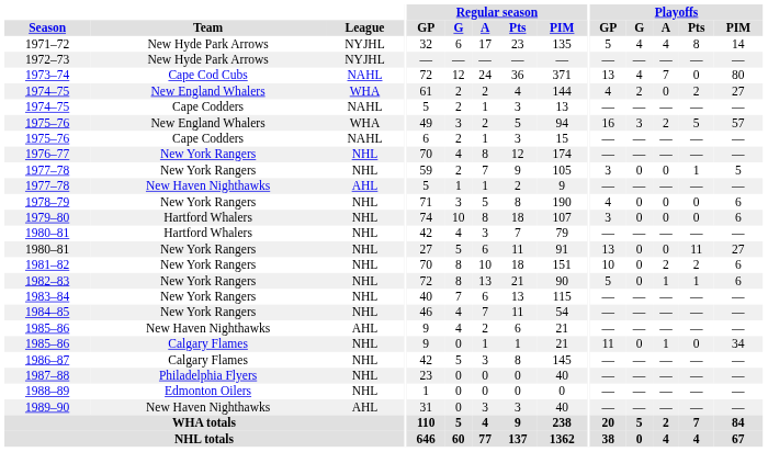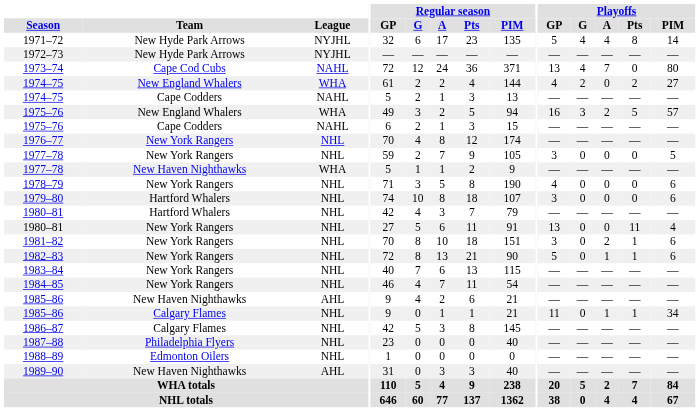 <table border="0" cellpadding="1" cellspacing="0" style="text-align:center; width:60em">
 <tr bgcolor="#e0e0e0">
 <th colspan="3" bgcolor="#ffffff"></th>
 <th rowspan="100" bgcolor="#ffffff"></th>
 <th colspan="5"><a href='#'>Regular season</a></th>
 <th rowspan="100" bgcolor="#ffffff"></th>
 <th colspan="5"><a href='#'>Playoffs</a></th>
 </tr>
 <tr bgcolor="#e0e0e0">
 <th><a href='#'>Season</a></th>
 <th>Team</th>
 <th>League</th>
 <th>GP</th>
 <th><a href='#'>G</a></th>
 <th><a href='#'>A</a></th>
 <th><a href='#'>Pts</a></th>
 <th><a href='#'>PIM</a></th>
 <th>GP</th>
 <th>G</th>
 <th>A</th>
 <th>Pts</th>
 <th>PIM</th>
 </tr>
 <tr>
 <td>1971–72</td>
 <td>New Hyde Park Arrows</td>
 <td>NYJHL</td>
 <td>32</td>
 <td>6</td>
 <td>17</td>
 <td>23</td>
 <td>135</td>
 <td>5</td>
 <td>4</td>
 <td>4</td>
 <td>8</td>
 <td>14</td>
 </tr>
 <tr bgcolor="#f0f0f0">
 <td>1972–73</td>
 <td>New Hyde Park Arrows</td>
 <td>NYJHL</td>
 <td>—</td>
 <td>—</td>
 <td>—</td>
 <td>—</td>
 <td>—</td>
 <td>—</td>
 <td>—</td>
 <td>—</td>
 <td>—</td>
 <td>—</td>
 </tr>
 <tr>
 <td><a href='#'>1973–74</a></td>
 <td><a href='#'>Cape Cod Cubs</a></td>
 <td><a href='#'>NAHL</a></td>
 <td>72</td>
 <td>12</td>
 <td>24</td>
 <td>36</td>
 <td>371</td>
 <td>13</td>
 <td>4</td>
 <td>7</td>
 <td>0</td>
 <td>80</td>
 </tr>
 <tr bgcolor="#f0f0f0">
 <td><a href='#'>1974–75</a></td>
 <td><a href='#'>New England Whalers</a></td>
 <td><a href='#'>WHA</a></td>
 <td>61</td>
 <td>2</td>
 <td>2</td>
 <td>4</td>
 <td>144</td>
 <td>4</td>
 <td>2</td>
 <td>0</td>
 <td>2</td>
 <td>27</td>
 </tr>
 <tr>
 <td><a href='#'>1974–75</a></td>
 <td>Cape Codders</td>
 <td>NAHL</td>
 <td>5</td>
 <td>2</td>
 <td>1</td>
 <td>3</td>
 <td>13</td>
 <td>—</td>
 <td>—</td>
 <td>—</td>
 <td>—</td>
 <td>—</td>
 </tr>
 <tr bgcolor="#f0f0f0">
 <td><a href='#'>1975–76</a></td>
 <td>New England Whalers</td>
 <td>WHA</td>
 <td>49</td>
 <td>3</td>
 <td>2</td>
 <td>5</td>
 <td>94</td>
 <td>16</td>
 <td>3</td>
 <td>2</td>
 <td>5</td>
 <td>57</td>
 </tr>
 <tr>
 <td><a href='#'>1975–76</a></td>
 <td>Cape Codders</td>
 <td>NAHL</td>
 <td>6</td>
 <td>2</td>
 <td>1</td>
 <td>3</td>
 <td>15</td>
 <td>—</td>
 <td>—</td>
 <td>—</td>
 <td>—</td>
 <td>—</td>
 </tr>
 <tr bgcolor="#f0f0f0">
 <td><a href='#'>1976–77</a></td>
 <td><a href='#'>New York Rangers</a></td>
 <td><a href='#'>NHL</a></td>
 <td>70</td>
 <td>4</td>
 <td>8</td>
 <td>12</td>
 <td>174</td>
 <td>—</td>
 <td>—</td>
 <td>—</td>
 <td>—</td>
 <td>—</td>
 </tr>
 <tr>
 <td><a href='#'>1977–78</a></td>
 <td>New York Rangers</td>
 <td>NHL</td>
 <td>59</td>
 <td>2</td>
 <td>7</td>
 <td>9</td>
 <td>105</td>
 <td>3</td>
 <td>0</td>
 <td>0</td>
-<td>1</td>
+<td>0</td>
 <td>5</td>
 </tr>
 <tr bgcolor="#f0f0f0">
 <td><a href='#'>1977–78</a></td>
 <td><a href='#'>New Haven Nighthawks</a></td>
-<td><a href='#'>AHL</a></td>
+<td>WHA</td>
 <td>5</td>
 <td>1</td>
 <td>1</td>
 <td>2</td>
 <td>9</td>
 <td>—</td>
 <td>—</td>
 <td>—</td>
 <td>—</td>
 <td>—</td>
 </tr>
 <tr>
 <td><a href='#'>1978–79</a></td>
 <td>New York Rangers</td>
 <td>NHL</td>
 <td>71</td>
 <td>3</td>
 <td>5</td>
 <td>8</td>
 <td>190</td>
 <td>4</td>
 <td>0</td>
 <td>0</td>
 <td>0</td>
 <td>6</td>
 </tr>
 <tr bgcolor="#f0f0f0">
 <td><a href='#'>1979–80</a></td>
 <td>Hartford Whalers</td>
 <td>NHL</td>
 <td>74</td>
 <td>10</td>
 <td>8</td>
 <td>18</td>
 <td>107</td>
 <td>3</td>
 <td>0</td>
 <td>0</td>
 <td>0</td>
 <td>6</td>
 </tr>
 <tr>
 <td><a href='#'>1980–81</a></td>
 <td>Hartford Whalers</td>
 <td>NHL</td>
 <td>42</td>
 <td>4</td>
 <td>3</td>
 <td>7</td>
 <td>79</td>
 <td>—</td>
 <td>—</td>
 <td>—</td>
 <td>—</td>
 <td>—</td>
 </tr>
 <tr bgcolor="#f0f0f0">
 <td>1980–81</td>
 <td>New York Rangers</td>
 <td>NHL</td>
 <td>27</td>
 <td>5</td>
 <td>6</td>
 <td>11</td>
 <td>91</td>
 <td>13</td>
 <td>0</td>
 <td>0</td>
 <td>11</td>
-<td>27</td>
+<td>4</td>
 </tr>
 <tr>
 <td><a href='#'>1981–82</a></td>
 <td>New York Rangers</td>
 <td>NHL</td>
 <td>70</td>
 <td>8</td>
 <td>10</td>
 <td>18</td>
 <td>151</td>
-<td>10</td>
+<td>3</td>
 <td>0</td>
 <td>2</td>
-<td>2</td>
+<td>1</td>
 <td>6</td>
 </tr>
 <tr bgcolor="#f0f0f0">
 <td><a href='#'>1982–83</a></td>
 <td>New York Rangers</td>
 <td>NHL</td>
 <td>72</td>
 <td>8</td>
 <td>13</td>
 <td>21</td>
 <td>90</td>
 <td>5</td>
 <td>0</td>
 <td>1</td>
 <td>1</td>
 <td>6</td>
 </tr>
 <tr>
 <td><a href='#'>1983–84</a></td>
 <td>New York Rangers</td>
 <td>NHL</td>
 <td>40</td>
 <td>7</td>
 <td>6</td>
 <td>13</td>
 <td>115</td>
 <td>—</td>
 <td>—</td>
 <td>—</td>
 <td>—</td>
 <td>—</td>
 </tr>
 <tr bgcolor="#f0f0f0">
 <td><a href='#'>1984–85</a></td>
 <td>New York Rangers</td>
 <td>NHL</td>
 <td>46</td>
 <td>4</td>
 <td>7</td>
 <td>11</td>
 <td>54</td>
 <td>—</td>
 <td>—</td>
 <td>—</td>
 <td>—</td>
 <td>—</td>
 </tr>
 <tr>
 <td><a href='#'>1985–86</a></td>
 <td>New Haven Nighthawks</td>
 <td>AHL</td>
 <td>9</td>
 <td>4</td>
 <td>2</td>
 <td>6</td>
 <td>21</td>
 <td>—</td>
 <td>—</td>
 <td>—</td>
 <td>—</td>
 <td>—</td>
 </tr>
 <tr bgcolor="#f0f0f0">
 <td><a href='#'>1985–86</a></td>
 <td><a href='#'>Calgary Flames</a></td>
 <td>NHL</td>
 <td>9</td>
 <td>0</td>
 <td>1</td>
 <td>1</td>
 <td>21</td>
 <td>11</td>
 <td>0</td>
 <td>1</td>
-<td>0</td>
+<td>1</td>
 <td>34</td>
 </tr>
 <tr>
 <td><a href='#'>1986–87</a></td>
 <td>Calgary Flames</td>
 <td>NHL</td>
 <td>42</td>
 <td>5</td>
 <td>3</td>
 <td>8</td>
 <td>145</td>
 <td>—</td>
 <td>—</td>
 <td>—</td>
 <td>—</td>
 <td>—</td>
 </tr>
 <tr bgcolor="#f0f0f0">
 <td><a href='#'>1987–88</a></td>
 <td><a href='#'>Philadelphia Flyers</a></td>
 <td>NHL</td>
 <td>23</td>
 <td>0</td>
 <td>0</td>
 <td>0</td>
 <td>40</td>
 <td>—</td>
 <td>—</td>
 <td>—</td>
 <td>—</td>
 <td>—</td>
 </tr>
 <tr>
 <td><a href='#'>1988–89</a></td>
 <td><a href='#'>Edmonton Oilers</a></td>
 <td>NHL</td>
 <td>1</td>
 <td>0</td>
 <td>0</td>
 <td>0</td>
 <td>0</td>
 <td>—</td>
 <td>—</td>
 <td>—</td>
 <td>—</td>
 <td>—</td>
 </tr>
 <tr bgcolor="#f0f0f0">
 <td><a href='#'>1989–90</a></td>
 <td>New Haven Nighthawks</td>
 <td>AHL</td>
 <td>31</td>
 <td>0</td>
 <td>3</td>
 <td>3</td>
 <td>40</td>
 <td>—</td>
 <td>—</td>
 <td>—</td>
 <td>—</td>
 <td>—</td>
 </tr>
 <tr bgcolor="#e0e0e0">
 <th colspan="3">WHA totals</th>
 <th>110</th>
 <th>5</th>
 <th>4</th>
 <th>9</th>
 <th>238</th>
 <th>20</th>
 <th>5</th>
 <th>2</th>
 <th>7</th>
 <th>84</th>
 </tr>
 <tr bgcolor="#e0e0e0">
 <th colspan="3">NHL totals</th>
 <th>646</th>
 <th>60</th>
 <th>77</th>
 <th>137</th>
 <th>1362</th>
 <th>38</th>
 <th>0</th>
 <th>4</th>
 <th>4</th>
 <th>67</th>
 </tr>
 </table>
